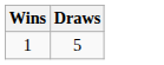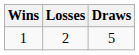 <table class="wikitable">
 <tr>
 <th>Wins</th>
+<th>Losses</th>
 <th>Draws</th>
 </tr>
 <tr>
 <td align=center>1</td>
+<td align=center>2</td>
 <td align=center>5</td>
 </tr>
 </table>
